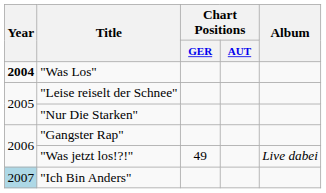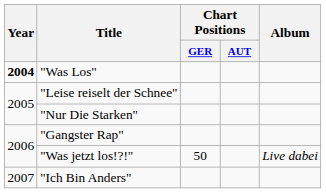 <table class="wikitable">
 <tr>
 <th rowspan="2">Year</th>
 <th rowspan="2">Title</th>
 <th colspan="2">Chart Positions</th>
 <th rowspan="2">Album</th>
 </tr>
 <tr>
 <th width="40"><small><a href='#'>GER</a></small></th>
 <th width="40"><small><a href='#'>AUT</a></small></th>
 </tr>
 <tr>
 <td><strong>2004</strong></td>
 <td>"Was Los"</td>
 <td></td>
 <td></td>
 <td></td>
 </tr>
 <tr>
 <td rowspan="2">2005</td>
 <td>"Leise reiselt der Schnee"</td>
 <td></td>
 <td></td>
 <td></td>
 </tr>
 <tr>
 <td>"Nur Die Starken"</td>
 <td></td>
 <td></td>
 <td></td>
 </tr>
 <tr>
 <td rowspan="2">2006</td>
 <td>"Gangster Rap"</td>
 <td></td>
 <td></td>
 <td></td>
 </tr>
 <tr>
 <td>"Was jetzt los!?!"</td>
-<td align="center">49</td>
+<td align="center">50</td>
 <td></td>
 <td><em>Live dabei</em></td>
 </tr>
 <tr>
-<td style="background: lightblue;">2007</td>
+<td>2007</td>
 <td>"Ich Bin Anders"</td>
 <td></td>
 <td></td>
 <td></td>
 </tr>
 </table>
